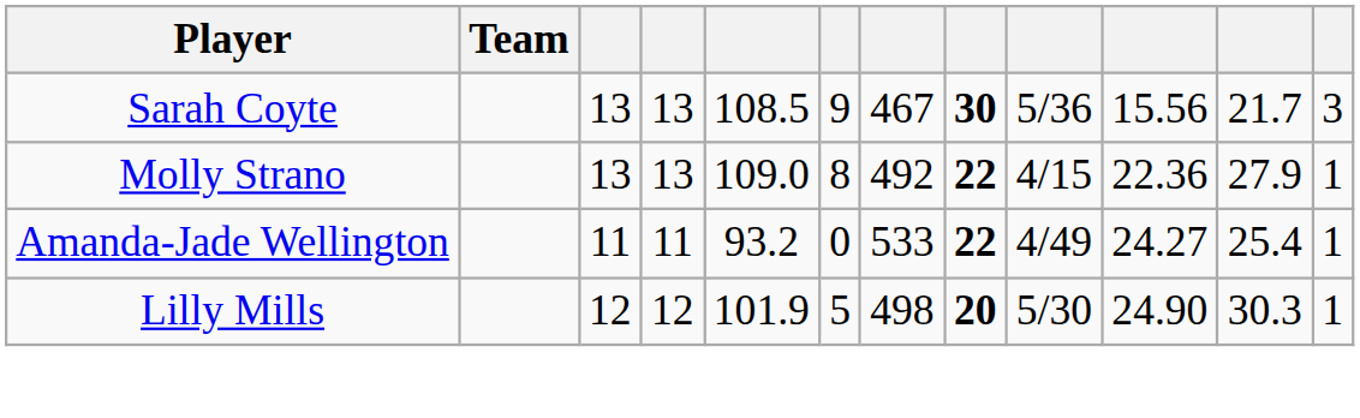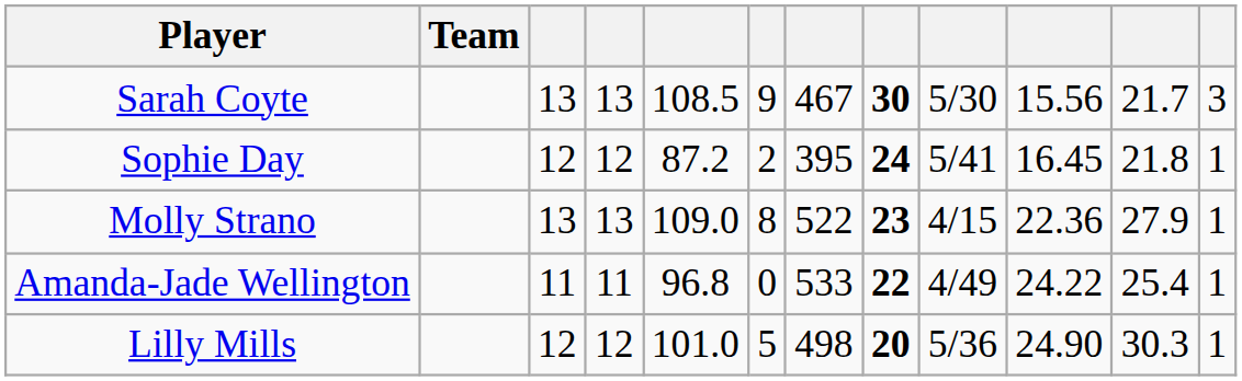 <table class="wikitable sortable" style="text-align:center">
 <tr>
 <th class="unsortable">Player</th>
 <th>Team</th>
 <th></th>
 <th></th>
 <th></th>
 <th></th>
 <th></th>
 <th></th>
 <th></th>
 <th></th>
 <th></th>
 <th></th>
 </tr>
 <tr>
 <td><a href='#'>Sarah Coyte</a></td>
 <td style="text-align:left;"></td>
 <td>13</td>
 <td>13</td>
 <td>108.5</td>
 <td>9</td>
 <td>467</td>
 <td><strong>30</strong></td>
-<td>5/36</td>
+<td>5/30</td>
 <td>15.56</td>
 <td>21.7</td>
 <td>3</td>
+</tr>
+<tr>
+<td><a href='#'>Sophie Day</a></td>
+<td style="text-align:left;"></td>
+<td>12</td>
+<td>12</td>
+<td>87.2</td>
+<td>2</td>
+<td>395</td>
+<td><strong>24</strong></td>
+<td>5/41</td>
+<td>16.45</td>
+<td>21.8</td>
+<td>1</td>
 </tr>
 <tr>
 <td><a href='#'>Molly Strano</a></td>
 <td style="text-align:left;"></td>
 <td>13</td>
 <td>13</td>
 <td>109.0</td>
 <td>8</td>
-<td>492</td>
-<td><strong>22</strong></td>
+<td>522</td>
+<td><strong>23</strong></td>
 <td>4/15</td>
 <td>22.36</td>
 <td>27.9</td>
 <td>1</td>
 </tr>
 <tr>
 <td><a href='#'>Amanda-Jade Wellington</a></td>
 <td style="text-align:left;"></td>
 <td>11</td>
 <td>11</td>
-<td>93.2</td>
+<td>96.8</td>
 <td>0</td>
 <td>533</td>
 <td><strong>22</strong></td>
 <td>4/49</td>
-<td>24.27</td>
+<td>24.22</td>
 <td>25.4</td>
 <td>1</td>
 </tr>
 <tr>
 <td><a href='#'>Lilly Mills</a></td>
 <td style="text-align:left;"></td>
 <td>12</td>
 <td>12</td>
-<td>101.9</td>
+<td>101.0</td>
 <td>5</td>
 <td>498</td>
 <td><strong>20</strong></td>
-<td>5/30</td>
+<td>5/36</td>
 <td>24.90</td>
 <td>30.3</td>
 <td>1</td>
 </tr>
 </table>
